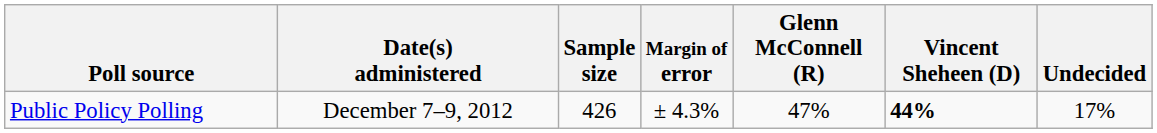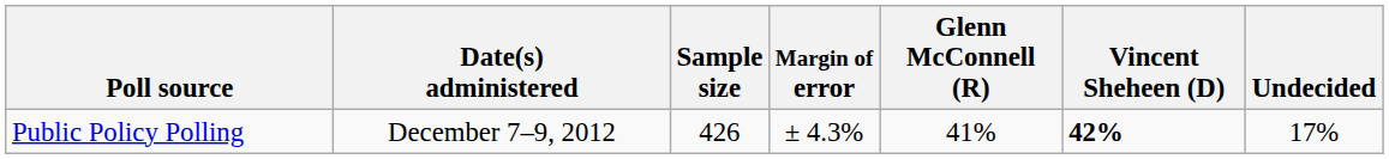 <table class="wikitable">
 <tr valign= bottom>
 <th style="width:185px;">Poll source</th>
 <th style="width:190px;">Date(s)<br>administered</th>
 <th class=small>Sample<br>size</th>
 <th><small>Margin of</small><br>error</th>
 <th style="width:100px;">Glenn<br>McConnell (R)</th>
 <th style="width:100px;">Vincent<br>Sheheen (D)</th>
 <th style="width:40px;">Undecided</th>
 </tr>
 <tr>
 <td><a href='#'>Public Policy Polling</a></td>
 <td align=center>December 7–9, 2012</td>
 <td align=center>426</td>
 <td align=center>± 4.3%</td>
-<td align=center>47%</td>
-<td><strong>44%</strong></td>
+<td align=center>41%</td>
+<td><strong>42%</strong></td>
 <td align=center>17%</td>
 </tr>
 </table>
